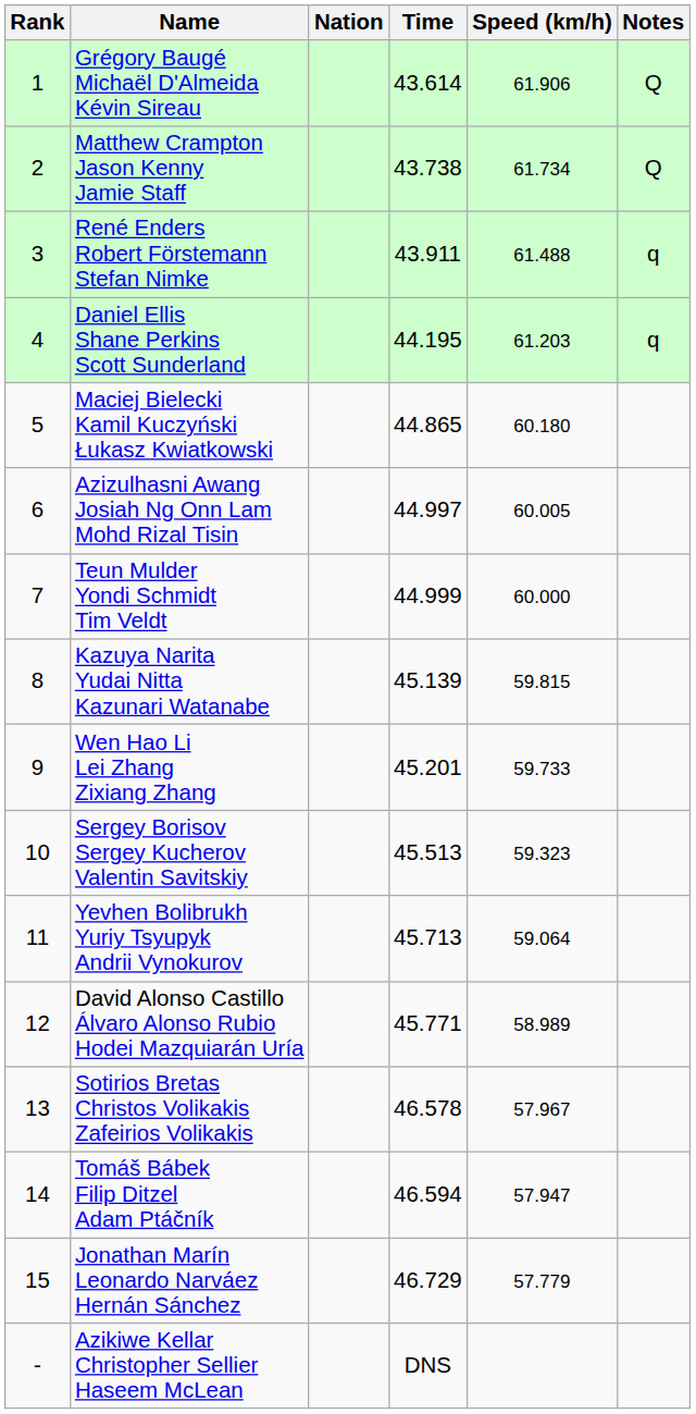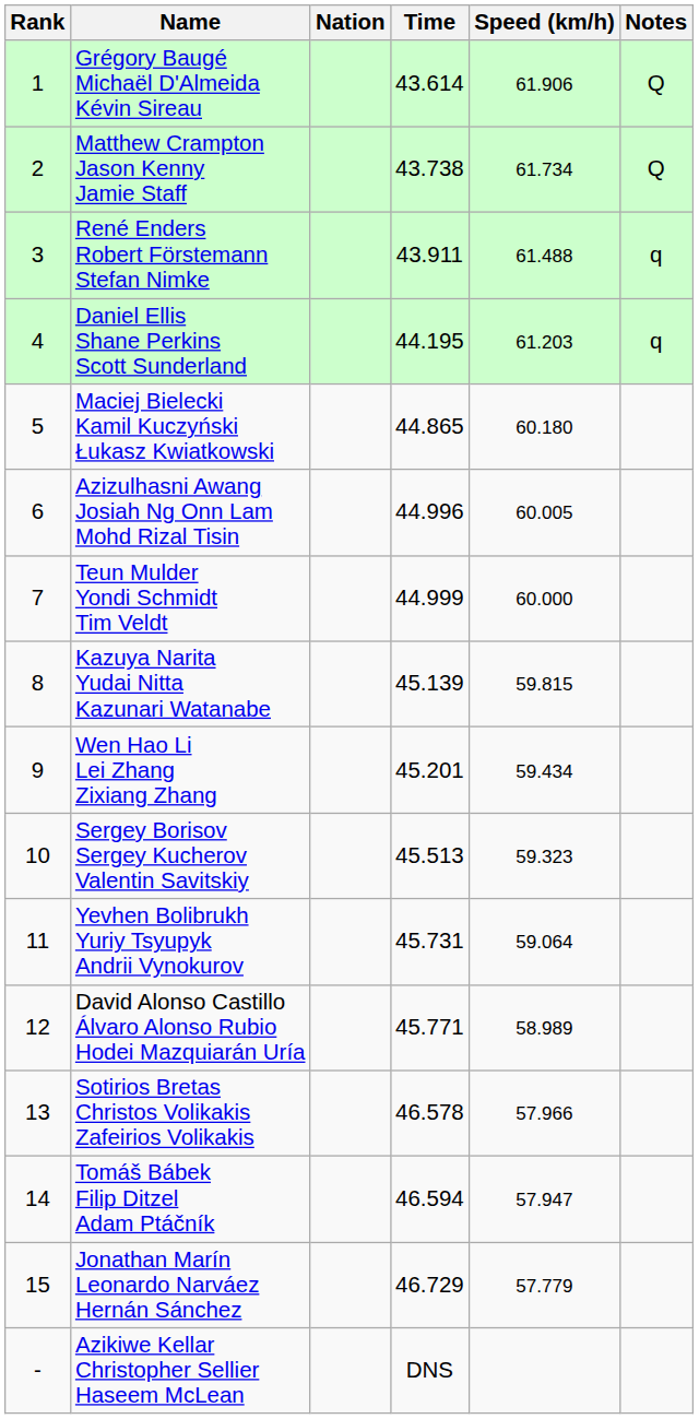 <table class=wikitable sortable style=text-align:center>
 <tr>
 <th>Rank</th>
 <th>Name</th>
 <th>Nation</th>
 <th>Time</th>
 <th>Speed (km/h)</th>
 <th>Notes</th>
 </tr>
 <tr bgcolor=ccffcc>
 <td>1</td>
 <td align=left><a href='#'>Grégory Baugé</a><br><a href='#'>Michaël D'Almeida</a><br><a href='#'>Kévin Sireau</a></td>
 <td align=left></td>
 <td>43.614</td>
 <td><small>61.906</small></td>
 <td>Q</td>
 </tr>
 <tr bgcolor=ccffcc>
 <td>2</td>
 <td align=left><a href='#'>Matthew Crampton</a><br><a href='#'>Jason Kenny</a><br><a href='#'>Jamie Staff</a></td>
 <td align=left></td>
 <td>43.738</td>
 <td><small>61.734</small></td>
 <td>Q</td>
 </tr>
 <tr bgcolor=ccffcc>
 <td>3</td>
 <td align=left><a href='#'>René Enders</a><br><a href='#'>Robert Förstemann</a><br><a href='#'>Stefan Nimke</a></td>
 <td align=left></td>
 <td>43.911</td>
 <td><small>61.488</small></td>
 <td>q</td>
 </tr>
 <tr bgcolor=ccffcc>
 <td>4</td>
 <td align=left><a href='#'>Daniel Ellis</a><br><a href='#'>Shane Perkins</a><br><a href='#'>Scott Sunderland</a></td>
 <td align=left></td>
 <td>44.195</td>
 <td><small>61.203</small></td>
 <td>q</td>
 </tr>
 <tr>
 <td>5</td>
 <td align=left><a href='#'>Maciej Bielecki</a><br><a href='#'>Kamil Kuczyński</a><br><a href='#'>Łukasz Kwiatkowski</a></td>
 <td align=left></td>
 <td>44.865</td>
 <td><small>60.180</small></td>
 <td></td>
 </tr>
 <tr>
 <td>6</td>
 <td align=left><a href='#'>Azizulhasni Awang</a><br><a href='#'>Josiah Ng Onn Lam</a><br><a href='#'>Mohd Rizal Tisin</a></td>
 <td align=left></td>
-<td>44.997</td>
+<td>44.996</td>
 <td><small>60.005</small></td>
 <td></td>
 </tr>
 <tr>
 <td>7</td>
 <td align=left><a href='#'>Teun Mulder</a><br><a href='#'>Yondi Schmidt</a><br><a href='#'>Tim Veldt</a></td>
 <td align=left></td>
 <td>44.999</td>
 <td><small>60.000</small></td>
 <td></td>
 </tr>
 <tr>
 <td>8</td>
 <td align=left><a href='#'>Kazuya Narita</a><br><a href='#'>Yudai Nitta</a><br><a href='#'>Kazunari Watanabe</a></td>
 <td align=left></td>
 <td>45.139</td>
 <td><small>59.815</small></td>
 <td></td>
 </tr>
 <tr>
 <td>9</td>
 <td align=left><a href='#'>Wen Hao Li</a><br><a href='#'>Lei Zhang</a><br><a href='#'>Zixiang Zhang</a></td>
 <td align=left></td>
 <td>45.201</td>
-<td><small>59.733</small></td>
+<td><small>59.434</small></td>
 <td></td>
 </tr>
 <tr>
 <td>10</td>
 <td align=left><a href='#'>Sergey Borisov</a><br><a href='#'>Sergey Kucherov</a><br><a href='#'>Valentin Savitskiy</a></td>
 <td align=left></td>
 <td>45.513</td>
 <td><small>59.323</small></td>
 <td></td>
 </tr>
 <tr>
 <td>11</td>
 <td align=left><a href='#'>Yevhen Bolibrukh</a><br><a href='#'>Yuriy Tsyupyk</a><br><a href='#'>Andrii Vynokurov</a></td>
 <td align=left></td>
-<td>45.713</td>
+<td>45.731</td>
 <td><small>59.064</small></td>
 <td></td>
 </tr>
 <tr>
 <td>12</td>
 <td align=left>David Alonso Castillo<br><a href='#'>Álvaro Alonso Rubio</a><br><a href='#'>Hodei Mazquiarán Uría</a></td>
 <td align=left></td>
 <td>45.771</td>
 <td><small>58.989</small></td>
 <td></td>
 </tr>
 <tr>
 <td>13</td>
 <td align=left><a href='#'>Sotirios Bretas</a><br><a href='#'>Christos Volikakis</a><br><a href='#'>Zafeirios Volikakis</a></td>
 <td align=left></td>
 <td>46.578</td>
-<td><small>57.967</small></td>
+<td><small>57.966</small></td>
 <td></td>
 </tr>
 <tr>
 <td>14</td>
 <td align=left><a href='#'>Tomáš Bábek</a><br><a href='#'>Filip Ditzel</a><br><a href='#'>Adam Ptáčník</a></td>
 <td align=left></td>
 <td>46.594</td>
 <td><small>57.947</small></td>
 <td></td>
 </tr>
 <tr>
 <td>15</td>
 <td align=left><a href='#'>Jonathan Marín</a><br><a href='#'>Leonardo Narváez</a><br><a href='#'>Hernán Sánchez</a></td>
 <td align=left></td>
 <td>46.729</td>
 <td><small>57.779</small></td>
 <td></td>
 </tr>
 <tr>
 <td>-</td>
 <td align=left><a href='#'>Azikiwe Kellar</a><br><a href='#'>Christopher Sellier</a><br><a href='#'>Haseem McLean</a></td>
 <td align=left></td>
 <td>DNS</td>
 <td></td>
 <td></td>
 </tr>
 </table>
